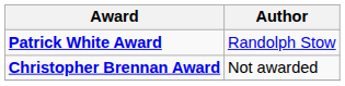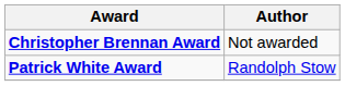 <table class="wikitable">
 <tr>
 <th>Award</th>
 <th>Author</th>
 </tr>
 <tr>
+<td><strong><a href='#'>Christopher Brennan Award</a></strong></td>
+<td>Not awarded</td>
+</tr>
+<tr>
 <td><strong><a href='#'>Patrick White Award</a></strong></td>
 <td><a href='#'>Randolph Stow</a></td>
 </tr>
 <tr>
-<td><strong><a href='#'>Christopher Brennan Award</a></strong></td>
-<td>Not awarded</td>
-</tr>
-<tr>
 </tr>
 </table>
